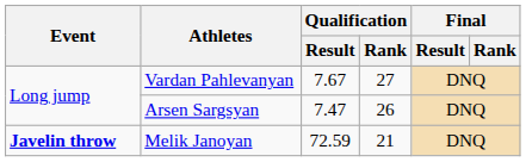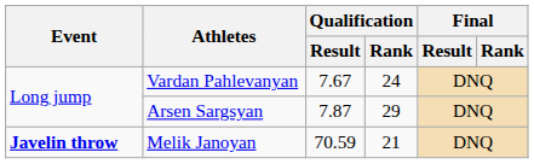 <table class="wikitable" border="1" style="font-size:90%">
 <tr>
 <th rowspan="2" width=100>Event</th>
 <th rowspan="2" width=120>Athletes</th>
 <th colspan="2">Qualification</th>
 <th colspan="2">Final</th>
 </tr>
 <tr>
 <th>Result</th>
 <th>Rank</th>
 <th>Result</th>
 <th>Rank</th>
 </tr>
 <tr>
 <td rowspan=2><a href='#'>Long jump</a></td>
 <td><a href='#'>Vardan Pahlevanyan</a></td>
 <td align=center>7.67</td>
-<td align=center>27</td>
+<td align=center>24</td>
 <td colspan=2 align=center bgcolor="wheat">DNQ</td>
 </tr>
 <tr>
 <td><a href='#'>Arsen Sargsyan</a></td>
-<td align=center>7.47</td>
-<td align=center>26</td>
+<td align=center>7.87</td>
+<td align=center>29</td>
 <td colspan=2 align=center bgcolor="wheat">DNQ</td>
 </tr>
 <tr>
 <td><strong><a href='#'>Javelin throw</a></strong></td>
 <td><a href='#'>Melik Janoyan</a></td>
-<td align=center>72.59</td>
+<td align=center>70.59</td>
 <td align=center>21</td>
 <td colspan=2 align=center bgcolor="wheat">DNQ</td>
 </tr>
 </table>
